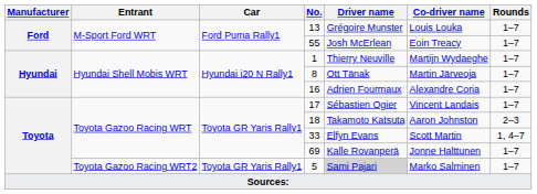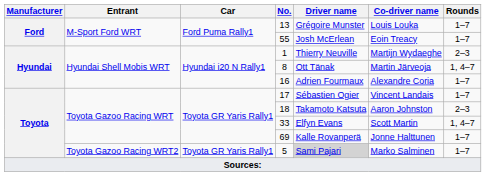 <table class="wikitable" style="font-size: 85%">
 <tr>
 <th><a href='#'>Manufacturer</a></th>
 <th>Entrant</th>
 <th>Car</th>
 <th><a href='#'>No.</a></th>
 <th><a href='#'>Driver name</a></th>
 <th><a href='#'>Co-driver name</a></th>
 <th>Rounds</th>
 </tr>
 <tr>
 <th rowspan="2"><a href='#'>Ford</a></th>
 <td rowspan="2"> <a href='#'>M-Sport Ford WRT</a></td>
 <td rowspan="2"><a href='#'>Ford Puma Rally1</a></td>
 <td align="center">13</td>
 <td> <a href='#'>Grégoire Munster</a></td>
 <td> <a href='#'>Louis Louka</a></td>
 <td align="center">1–7</td>
 </tr>
 <tr>
 <td align="center">55</td>
 <td> <a href='#'>Josh McErlean</a></td>
 <td> <a href='#'>Eoin Treacy</a></td>
 <td align="center">1–7</td>
 </tr>
 <tr>
 <th rowspan="3"><a href='#'>Hyundai</a></th>
 <td rowspan="3"> <a href='#'>Hyundai Shell Mobis WRT</a></td>
 <td rowspan="3"><a href='#'>Hyundai i20 N Rally1</a></td>
 <td align="center">1</td>
 <td> <a href='#'>Thierry Neuville</a></td>
 <td> <a href='#'>Martijn Wydaeghe</a></td>
-<td align="center">1–7</td>
+<td align="center">2–3</td>
 </tr>
 <tr>
 <td align="center">8</td>
 <td> <a href='#'>Ott Tänak</a></td>
 <td> <a href='#'>Martin Järveoja</a></td>
-<td align="center">1–7</td>
+<td align="center">1, 4–7</td>
 </tr>
 <tr>
 <td align="center">16</td>
 <td> <a href='#'>Adrien Fourmaux</a></td>
 <td> <a href='#'>Alexandre Coria</a></td>
 <td align="center">1–7</td>
 </tr>
 <tr>
 <th rowspan="5"><a href='#'>Toyota</a></th>
 <td rowspan="4"> <a href='#'>Toyota Gazoo Racing WRT</a></td>
 <td rowspan="4"><a href='#'>Toyota GR Yaris Rally1</a></td>
 <td align="center">17</td>
 <td> <a href='#'>Sébastien Ogier</a></td>
 <td> <a href='#'>Vincent Landais</a></td>
 <td align="center">1–7</td>
 </tr>
 <tr>
 <td align="center">18</td>
 <td> <a href='#'>Takamoto Katsuta</a></td>
 <td> <a href='#'>Aaron Johnston</a></td>
 <td align="center">2–3</td>
 </tr>
 <tr>
 <td align="center">33</td>
 <td> <a href='#'>Elfyn Evans</a></td>
 <td> <a href='#'>Scott Martin</a></td>
 <td align="center">1, 4–7</td>
 </tr>
 <tr>
 <td align="center">69</td>
 <td> <a href='#'>Kalle Rovanperä</a></td>
 <td> <a href='#'>Jonne Halttunen</a></td>
 <td align="center">1–7</td>
 </tr>
 <tr>
 <td> <a href='#'>Toyota Gazoo Racing WRT2</a></td>
 <td><a href='#'>Toyota GR Yaris Rally1</a></td>
 <td align="center">5</td>
 <td style="background: lightgrey;"> <a href='#'>Sami Pajari</a></td>
 <td> <a href='#'>Marko Salminen</a></td>
 <td align="center">1–7</td>
 </tr>
 <tr>
 <td colspan="7" style="background-color:#EAECF0;text-align:center"><strong>Sources:</strong></td>
 </tr>
 </table>
